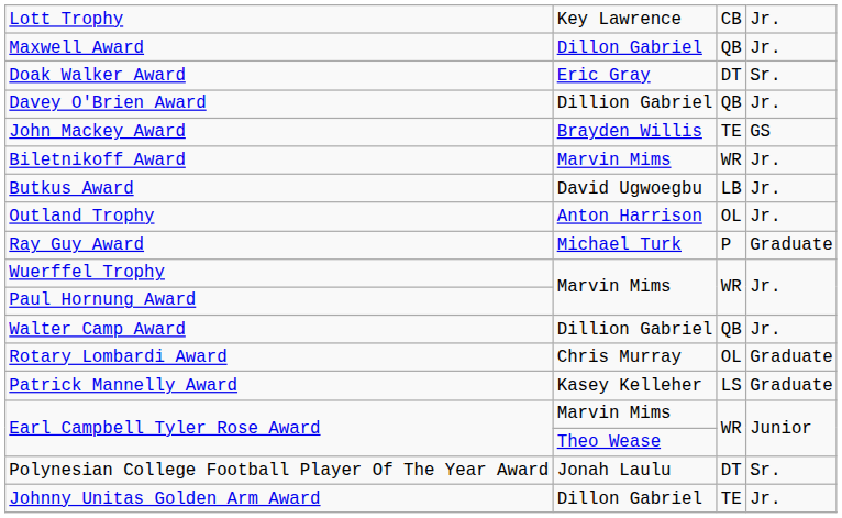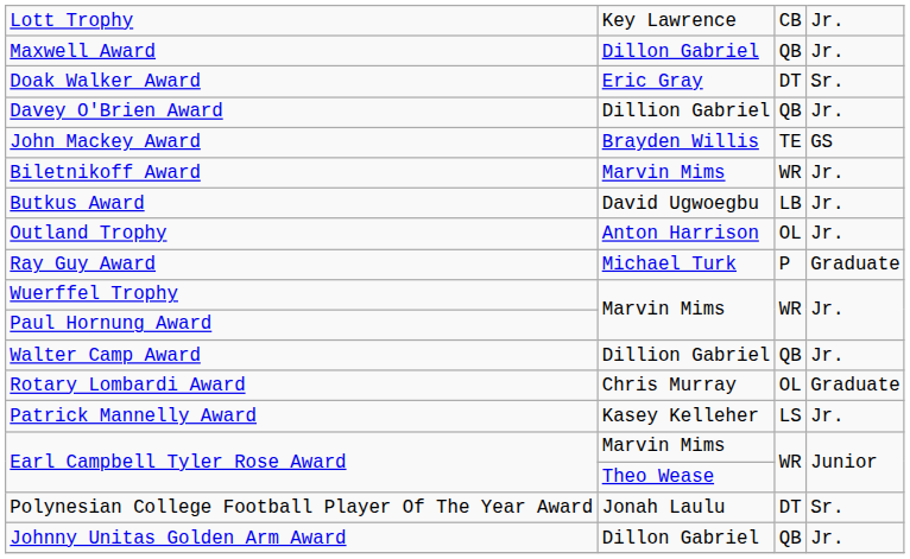 <table class="wikitable">
 <tr>
 <td><a href='#'>Lott Trophy</a></td>
 <td>Key Lawrence</td>
 <td>CB</td>
 <td>Jr.</td>
 </tr>
 <tr>
 <td><a href='#'>Maxwell Award</a></td>
 <td><a href='#'>Dillon Gabriel</a></td>
 <td>QB</td>
 <td> Jr.</td>
 </tr>
 <tr>
 <td><a href='#'>Doak Walker Award</a></td>
 <td><a href='#'>Eric Gray</a></td>
 <td>DT</td>
 <td>Sr.</td>
 </tr>
 <tr>
 <td><a href='#'>Davey O'Brien Award</a></td>
 <td>Dillion Gabriel</td>
 <td>QB</td>
 <td> Jr.</td>
 </tr>
 <tr>
 <td><a href='#'>John Mackey Award</a></td>
 <td><a href='#'>Brayden Willis</a></td>
 <td>TE</td>
 <td>GS</td>
 </tr>
 <tr>
 <td><a href='#'>Biletnikoff Award</a></td>
 <td><a href='#'>Marvin Mims</a></td>
 <td>WR</td>
 <td>Jr.</td>
 </tr>
 <tr>
 <td><a href='#'>Butkus Award</a></td>
 <td>David Ugwoegbu</td>
 <td>LB</td>
 <td>Jr.</td>
 </tr>
 <tr>
 <td><a href='#'>Outland Trophy</a></td>
 <td><a href='#'>Anton Harrison</a></td>
 <td>OL</td>
 <td>Jr.</td>
 </tr>
 <tr>
 <td><a href='#'>Ray Guy Award</a></td>
 <td><a href='#'>Michael Turk</a></td>
 <td>P</td>
 <td> Graduate</td>
 </tr>
 <tr>
 <td><a href='#'>Wuerffel Trophy</a></td>
 <td rowspan=2>Marvin Mims</td>
 <td rowspan=2>WR</td>
 <td rowspan=2>Jr.</td>
 </tr>
 <tr>
 <td><a href='#'>Paul Hornung Award</a></td>
 </tr>
 <tr>
 <td><a href='#'>Walter Camp Award</a></td>
 <td>Dillion Gabriel</td>
 <td>QB</td>
 <td> Jr.</td>
 </tr>
 <tr>
 <td><a href='#'>Rotary Lombardi Award</a></td>
 <td>Chris Murray</td>
 <td>OL</td>
 <td>Graduate</td>
 </tr>
 <tr>
 <td><a href='#'>Patrick Mannelly Award</a></td>
 <td>Kasey Kelleher</td>
 <td>LS</td>
-<td> Graduate</td>
+<td> Jr.</td>
 </tr>
 <tr>
 <td rowspan=2><a href='#'>Earl Campbell Tyler Rose Award</a></td>
 <td>Marvin Mims</td>
 <td rowspan=2>WR</td>
 <td rowspan=2>Junior</td>
 </tr>
 <tr>
 <td><a href='#'>Theo Wease</a></td>
 </tr>
 <tr>
 <td>Polynesian College Football Player Of The Year Award</td>
 <td>Jonah Laulu</td>
 <td>DT</td>
 <td>Sr.</td>
 </tr>
 <tr>
 <td><a href='#'>Johnny Unitas Golden Arm Award</a></td>
 <td>Dillon Gabriel</td>
-<td>TE</td>
+<td>QB</td>
 <td> Jr.</td>
 </tr>
 <tr>
 </tr>
 </table>
